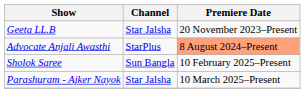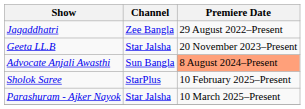 <table class="wikitable">
 <tr>
 <th>Show</th>
 <th>Channel</th>
 <th>Premiere Date</th>
+</tr>
+<tr>
+<td><em><a href='#'>Jagaddhatri</a></em></td>
+<td><a href='#'>Zee Bangla</a></td>
+<td>29 August 2022–Present</td>
 </tr>
 <tr>
 <td><em><a href='#'>Geeta LL.B</a></em></td>
 <td><a href='#'>Star Jalsha</a></td>
 <td>20 November 2023–Present</td>
 </tr>
 <tr>
 <td><em><a href='#'>Advocate Anjali Awasthi</a></em></td>
-<td><a href='#'>StarPlus</a></td>
+<td><a href='#'>Sun Bangla</a></td>
 <td style="background: lightsalmon;">8 August 2024–Present</td>
 </tr>
 <tr>
 <td><em><a href='#'>Sholok Saree</a></em></td>
-<td><a href='#'>Sun Bangla</a></td>
+<td><a href='#'>StarPlus</a></td>
 <td>10 February 2025–Present</td>
 </tr>
 <tr>
 <td><em><a href='#'>Parashuram - Ajker Nayok</a></em></td>
 <td><a href='#'>Star Jalsha</a></td>
 <td>10 March 2025–Present</td>
 </tr>
 <tr>
 </tr>
 </table>
